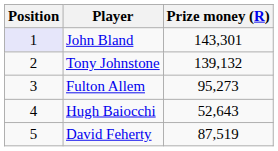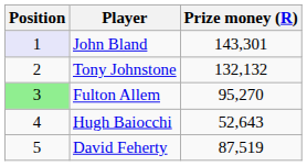 <table class=wikitable>
 <tr>
 <th>Position</th>
 <th>Player</th>
 <th>Prize money (<a href='#'>R</a>)</th>
 </tr>
 <tr>
 <td align=center style="background: lavender;">1</td>
 <td> <a href='#'>John Bland</a></td>
 <td align=center>143,301</td>
 </tr>
 <tr>
 <td align=center>2</td>
 <td> <a href='#'>Tony Johnstone</a></td>
-<td align=center>139,132</td>
+<td align=center>132,132</td>
 </tr>
 <tr>
-<td align=center>3</td>
+<td align=center style="background: lightgreen;">3</td>
 <td> <a href='#'>Fulton Allem</a></td>
-<td align=center>95,273</td>
+<td align=center>95,270</td>
 </tr>
 <tr>
 <td align=center>4</td>
 <td> <a href='#'>Hugh Baiocchi</a></td>
 <td align=center>52,643</td>
 </tr>
 <tr>
 <td align=center>5</td>
 <td> <a href='#'>David Feherty</a></td>
 <td align=center>87,519</td>
 </tr>
 </table>
